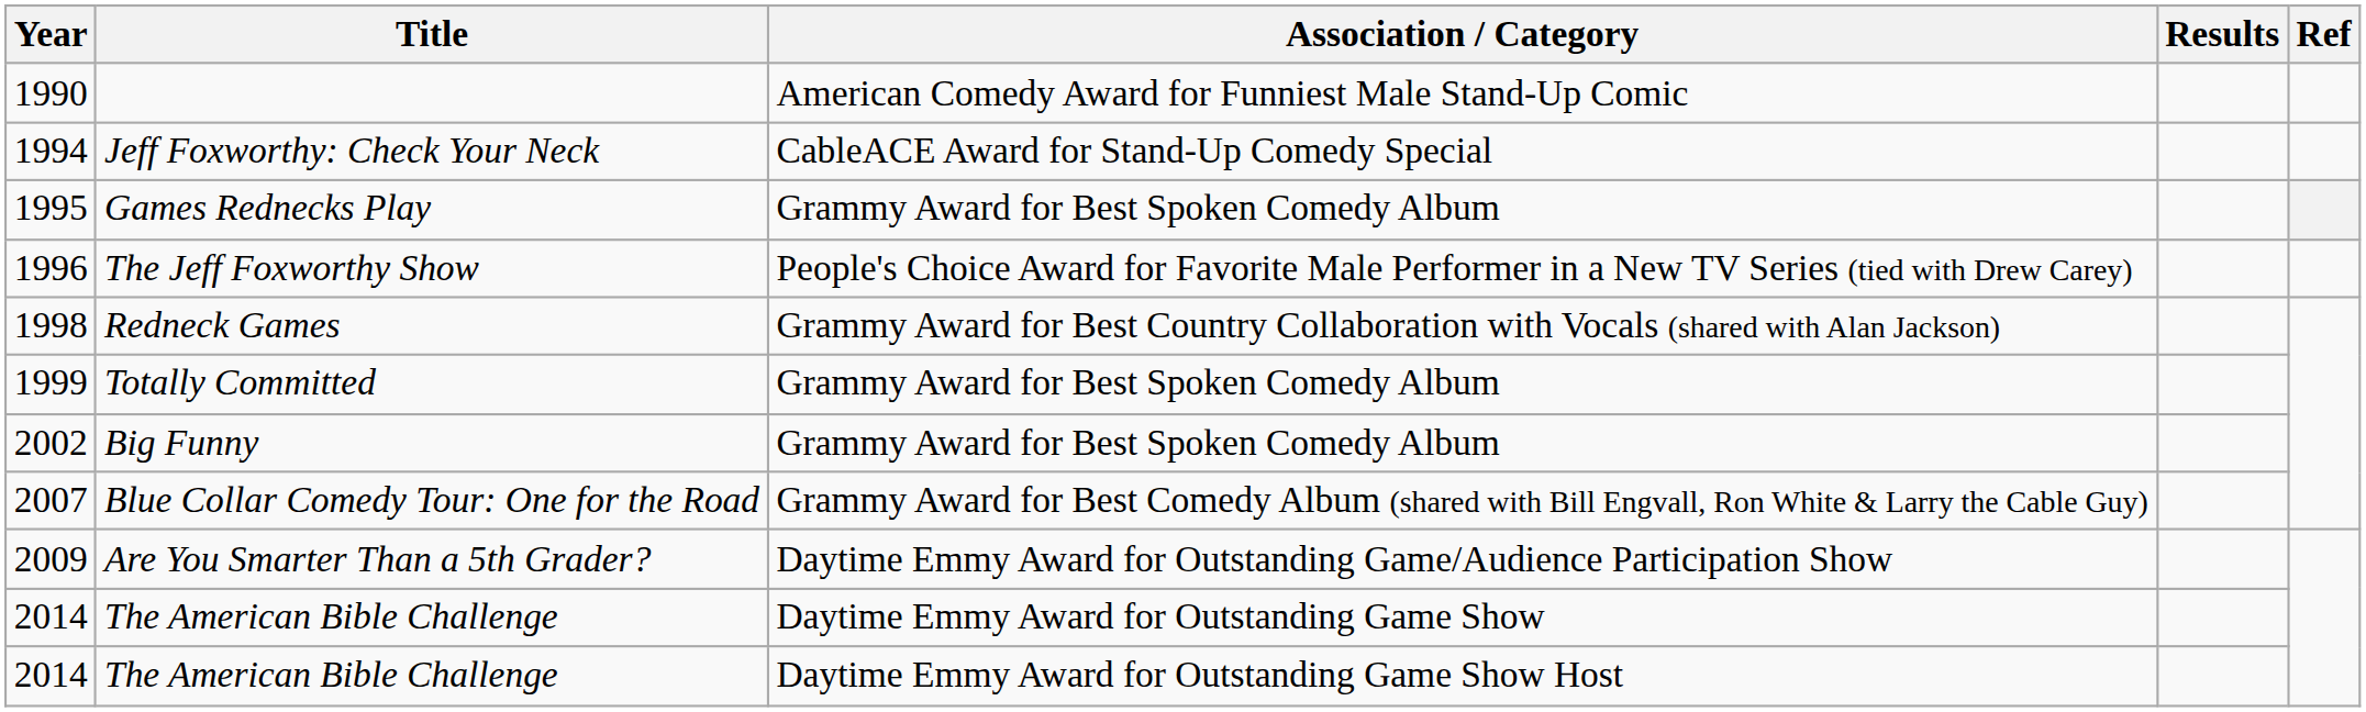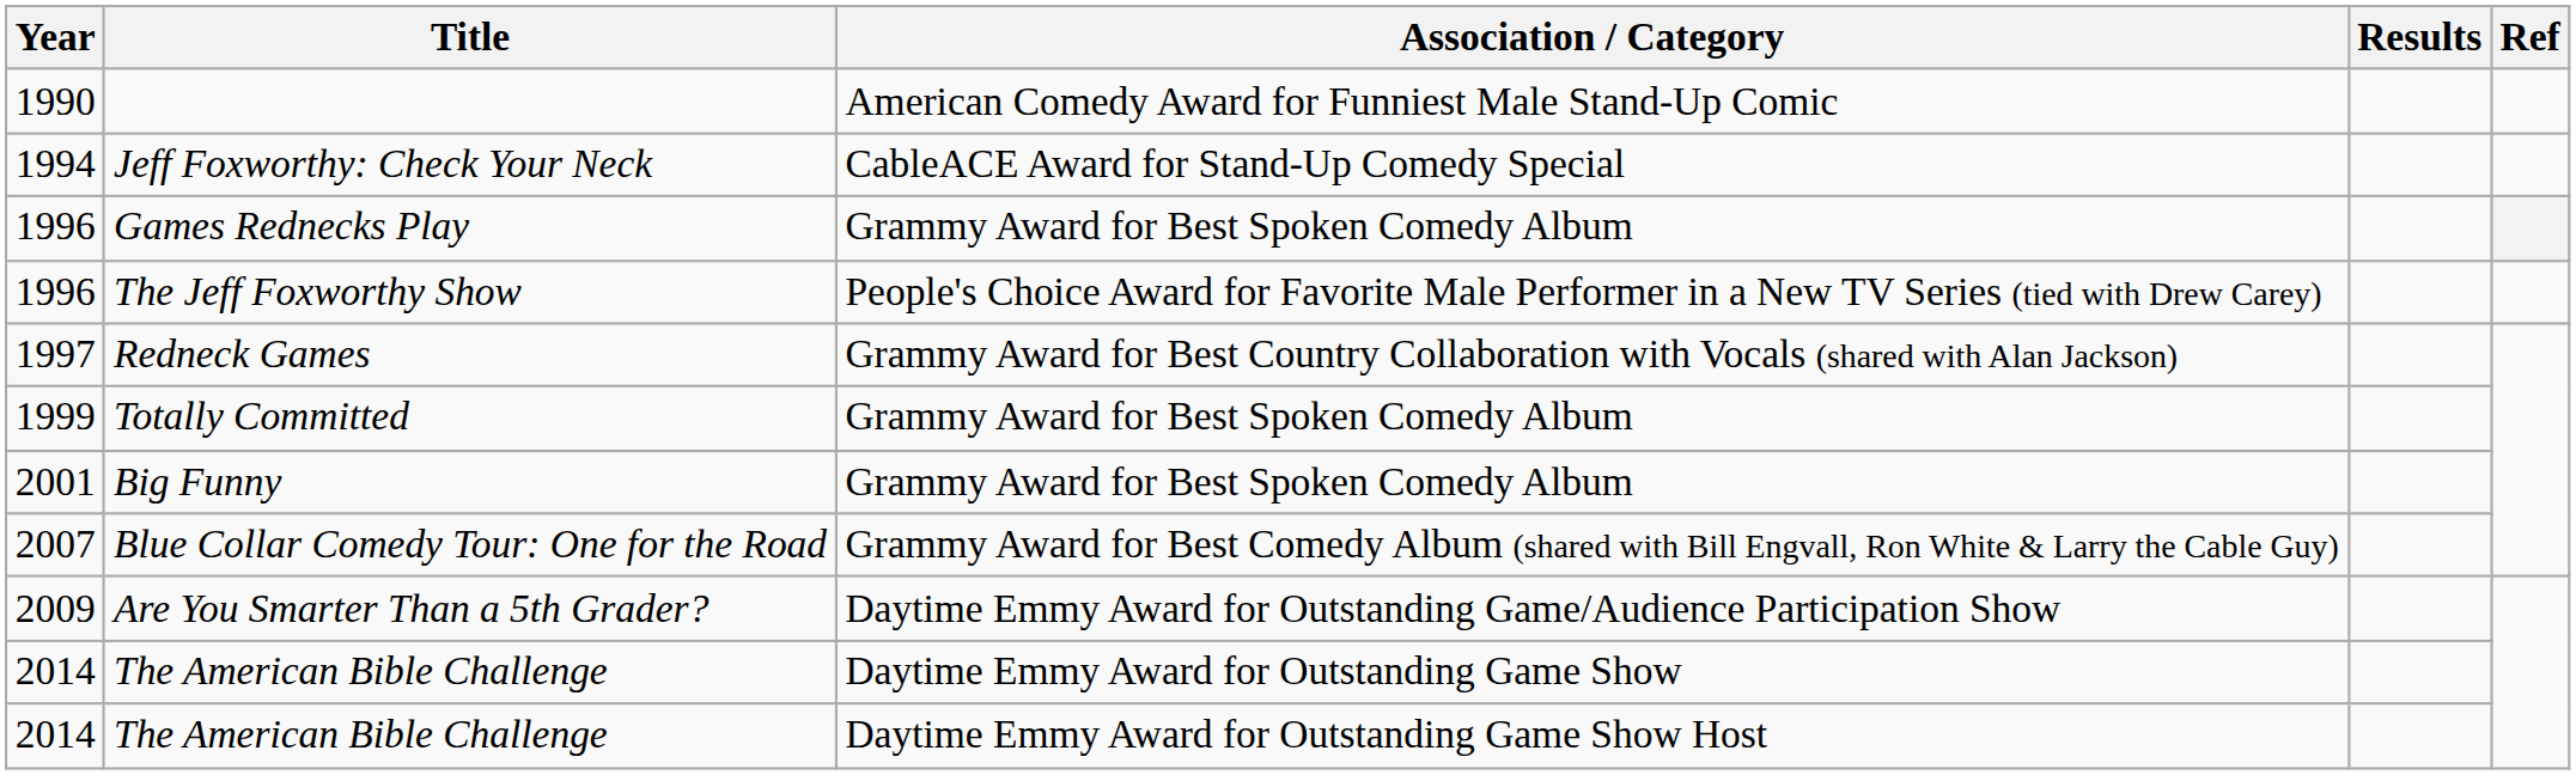 <table class="wikitable">
 <tr>
 <th>Year</th>
 <th>Title</th>
 <th>Association / Category</th>
 <th>Results</th>
 <th>Ref</th>
 </tr>
 <tr>
 <td>1990</td>
 <td></td>
 <td>American Comedy Award for Funniest Male Stand-Up Comic</td>
 <td></td>
 <td></td>
 </tr>
 <tr>
 <td>1994</td>
 <td><em>Jeff Foxworthy: Check Your Neck</em></td>
 <td>CableACE Award for Stand-Up Comedy Special</td>
 <td></td>
 <td></td>
 </tr>
 <tr>
-<td>1995</td>
+<td>1996</td>
 <td><em>Games Rednecks Play</em></td>
 <td>Grammy Award for Best Spoken Comedy Album</td>
 <td></td>
 <th></th>
 </tr>
 <tr>
 <td>1996</td>
 <td><em>The Jeff Foxworthy Show</em></td>
 <td>People's Choice Award for Favorite Male Performer in a New TV Series <small>(tied with Drew Carey)</small></td>
 <td></td>
 <td></td>
 </tr>
 <tr>
-<td>1998</td>
+<td>1997</td>
 <td><em>Redneck Games</em></td>
 <td>Grammy Award for Best Country Collaboration with Vocals <small>(shared with Alan Jackson)</small></td>
 <td></td>
 <td rowspan="4"></td>
 </tr>
 <tr>
 <td>1999</td>
 <td><em>Totally Committed</em></td>
 <td>Grammy Award for Best Spoken Comedy Album</td>
 <td></td>
 </tr>
 <tr>
-<td>2002</td>
+<td>2001</td>
 <td><em>Big Funny</em></td>
 <td>Grammy Award for Best Spoken Comedy Album</td>
 <td></td>
 </tr>
 <tr>
 <td>2007</td>
 <td><em>Blue Collar Comedy Tour: One for the Road</em></td>
 <td>Grammy Award for Best Comedy Album <small>(shared with Bill Engvall, Ron White & Larry the Cable Guy)</small></td>
 <td></td>
 </tr>
 <tr>
 <td>2009</td>
 <td><em>Are You Smarter Than a 5th Grader?</em></td>
 <td>Daytime Emmy Award for Outstanding Game/Audience Participation Show</td>
 <td></td>
 <td rowspan="3"></td>
 </tr>
 <tr>
 <td>2014</td>
 <td><em>The American Bible Challenge</em></td>
 <td>Daytime Emmy Award for Outstanding Game Show</td>
 <td></td>
 </tr>
 <tr>
 <td>2014</td>
 <td><em>The American Bible Challenge</em></td>
 <td>Daytime Emmy Award for Outstanding Game Show Host</td>
 <td></td>
 </tr>
 </table>
